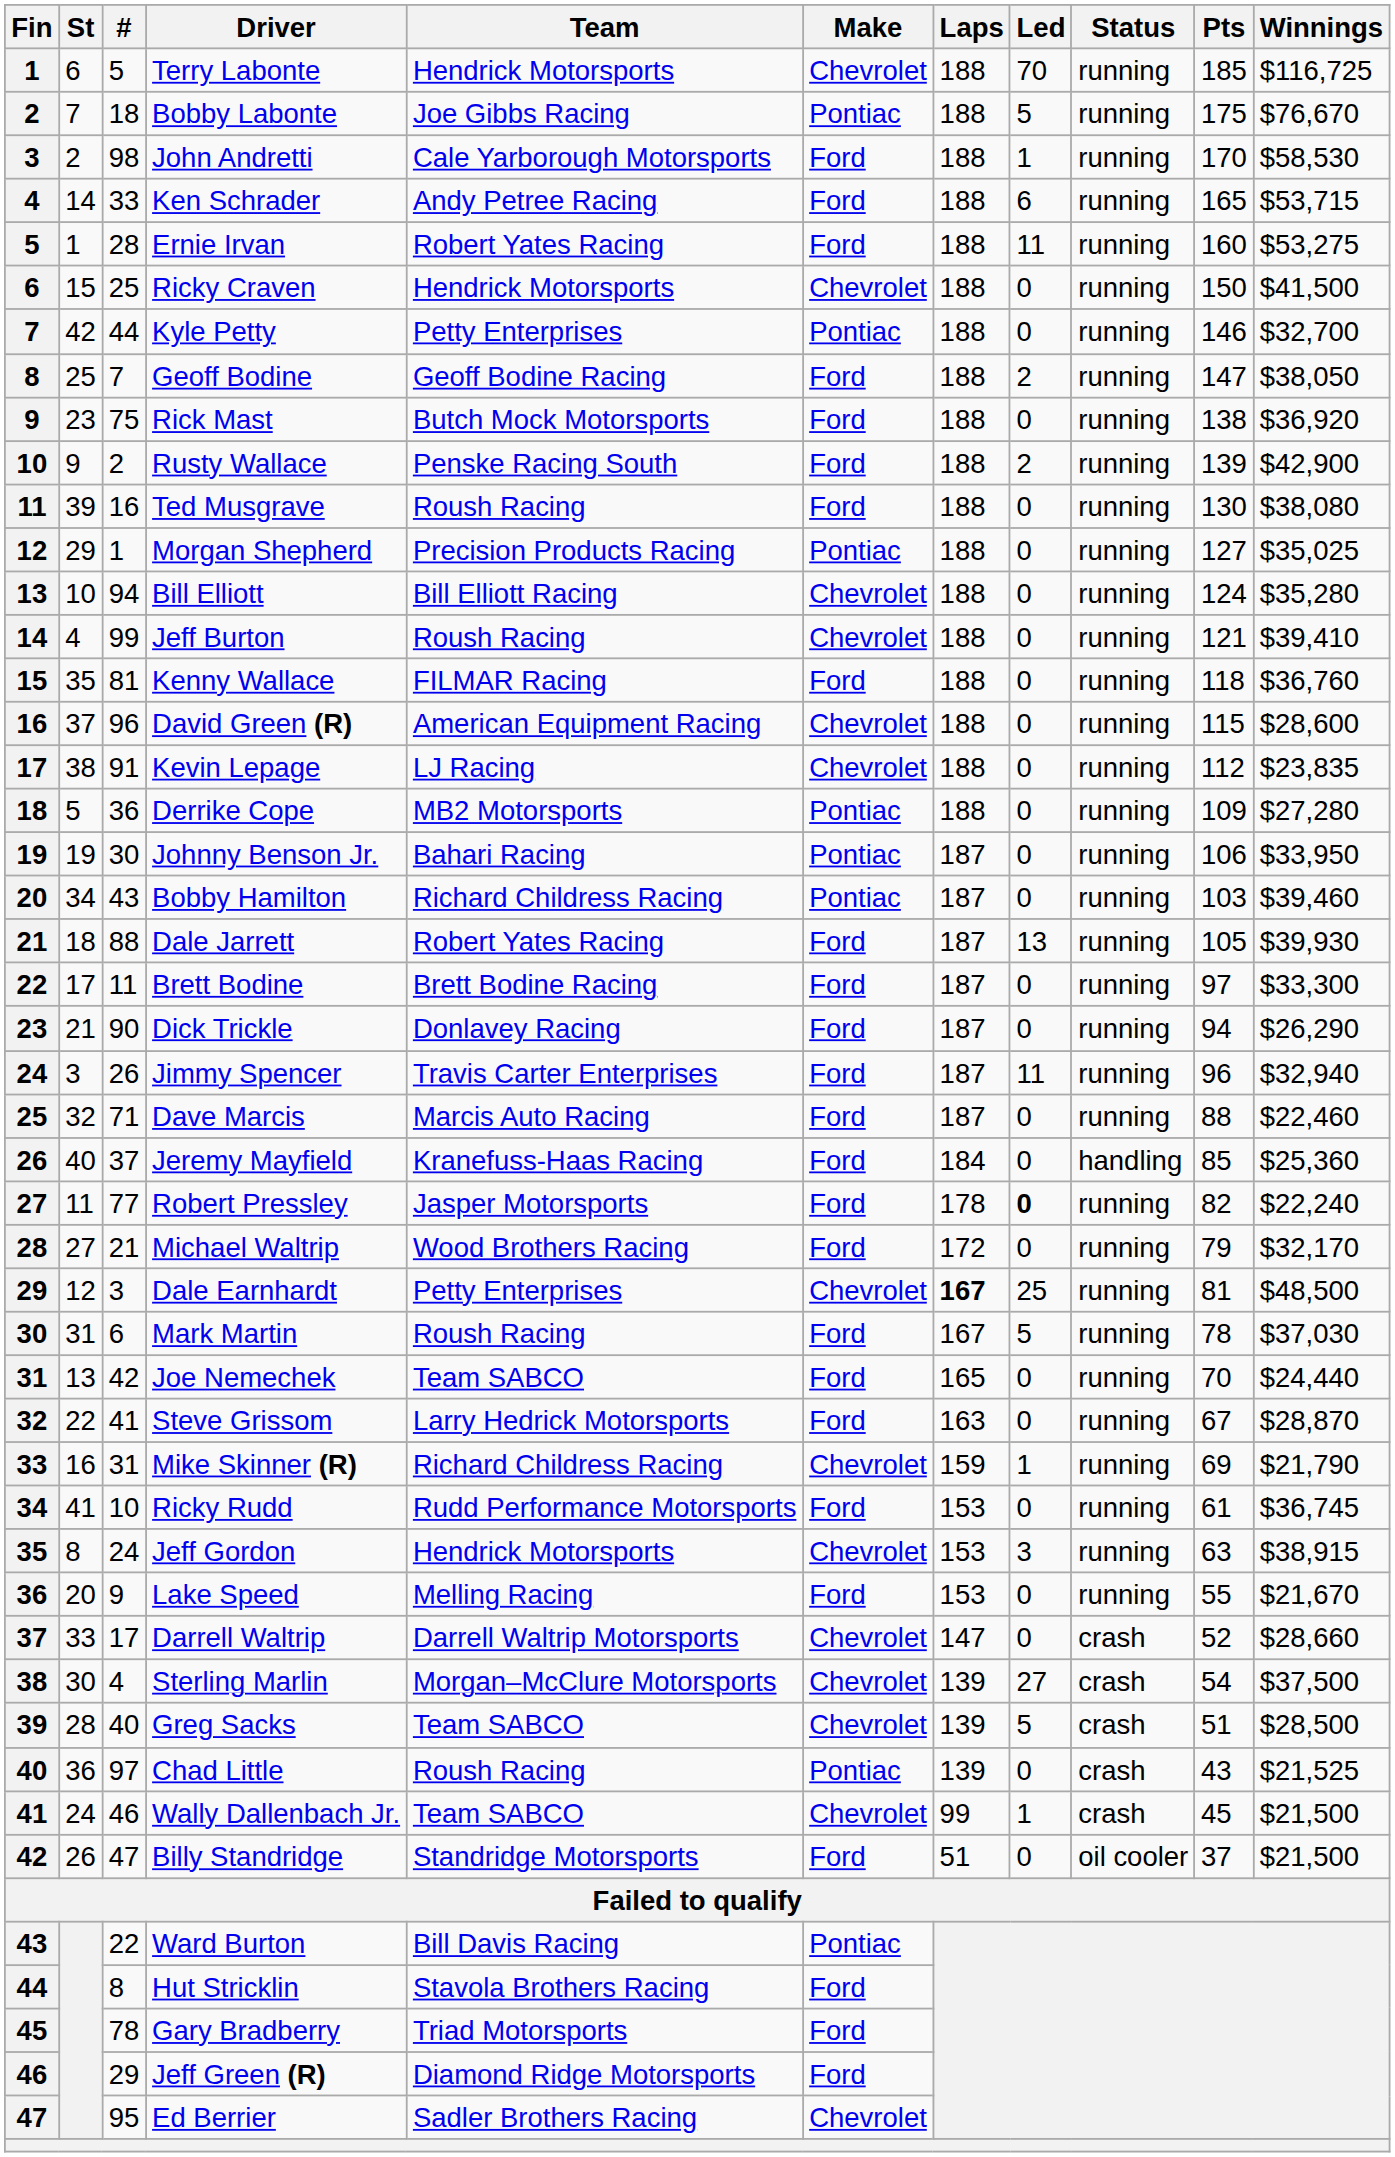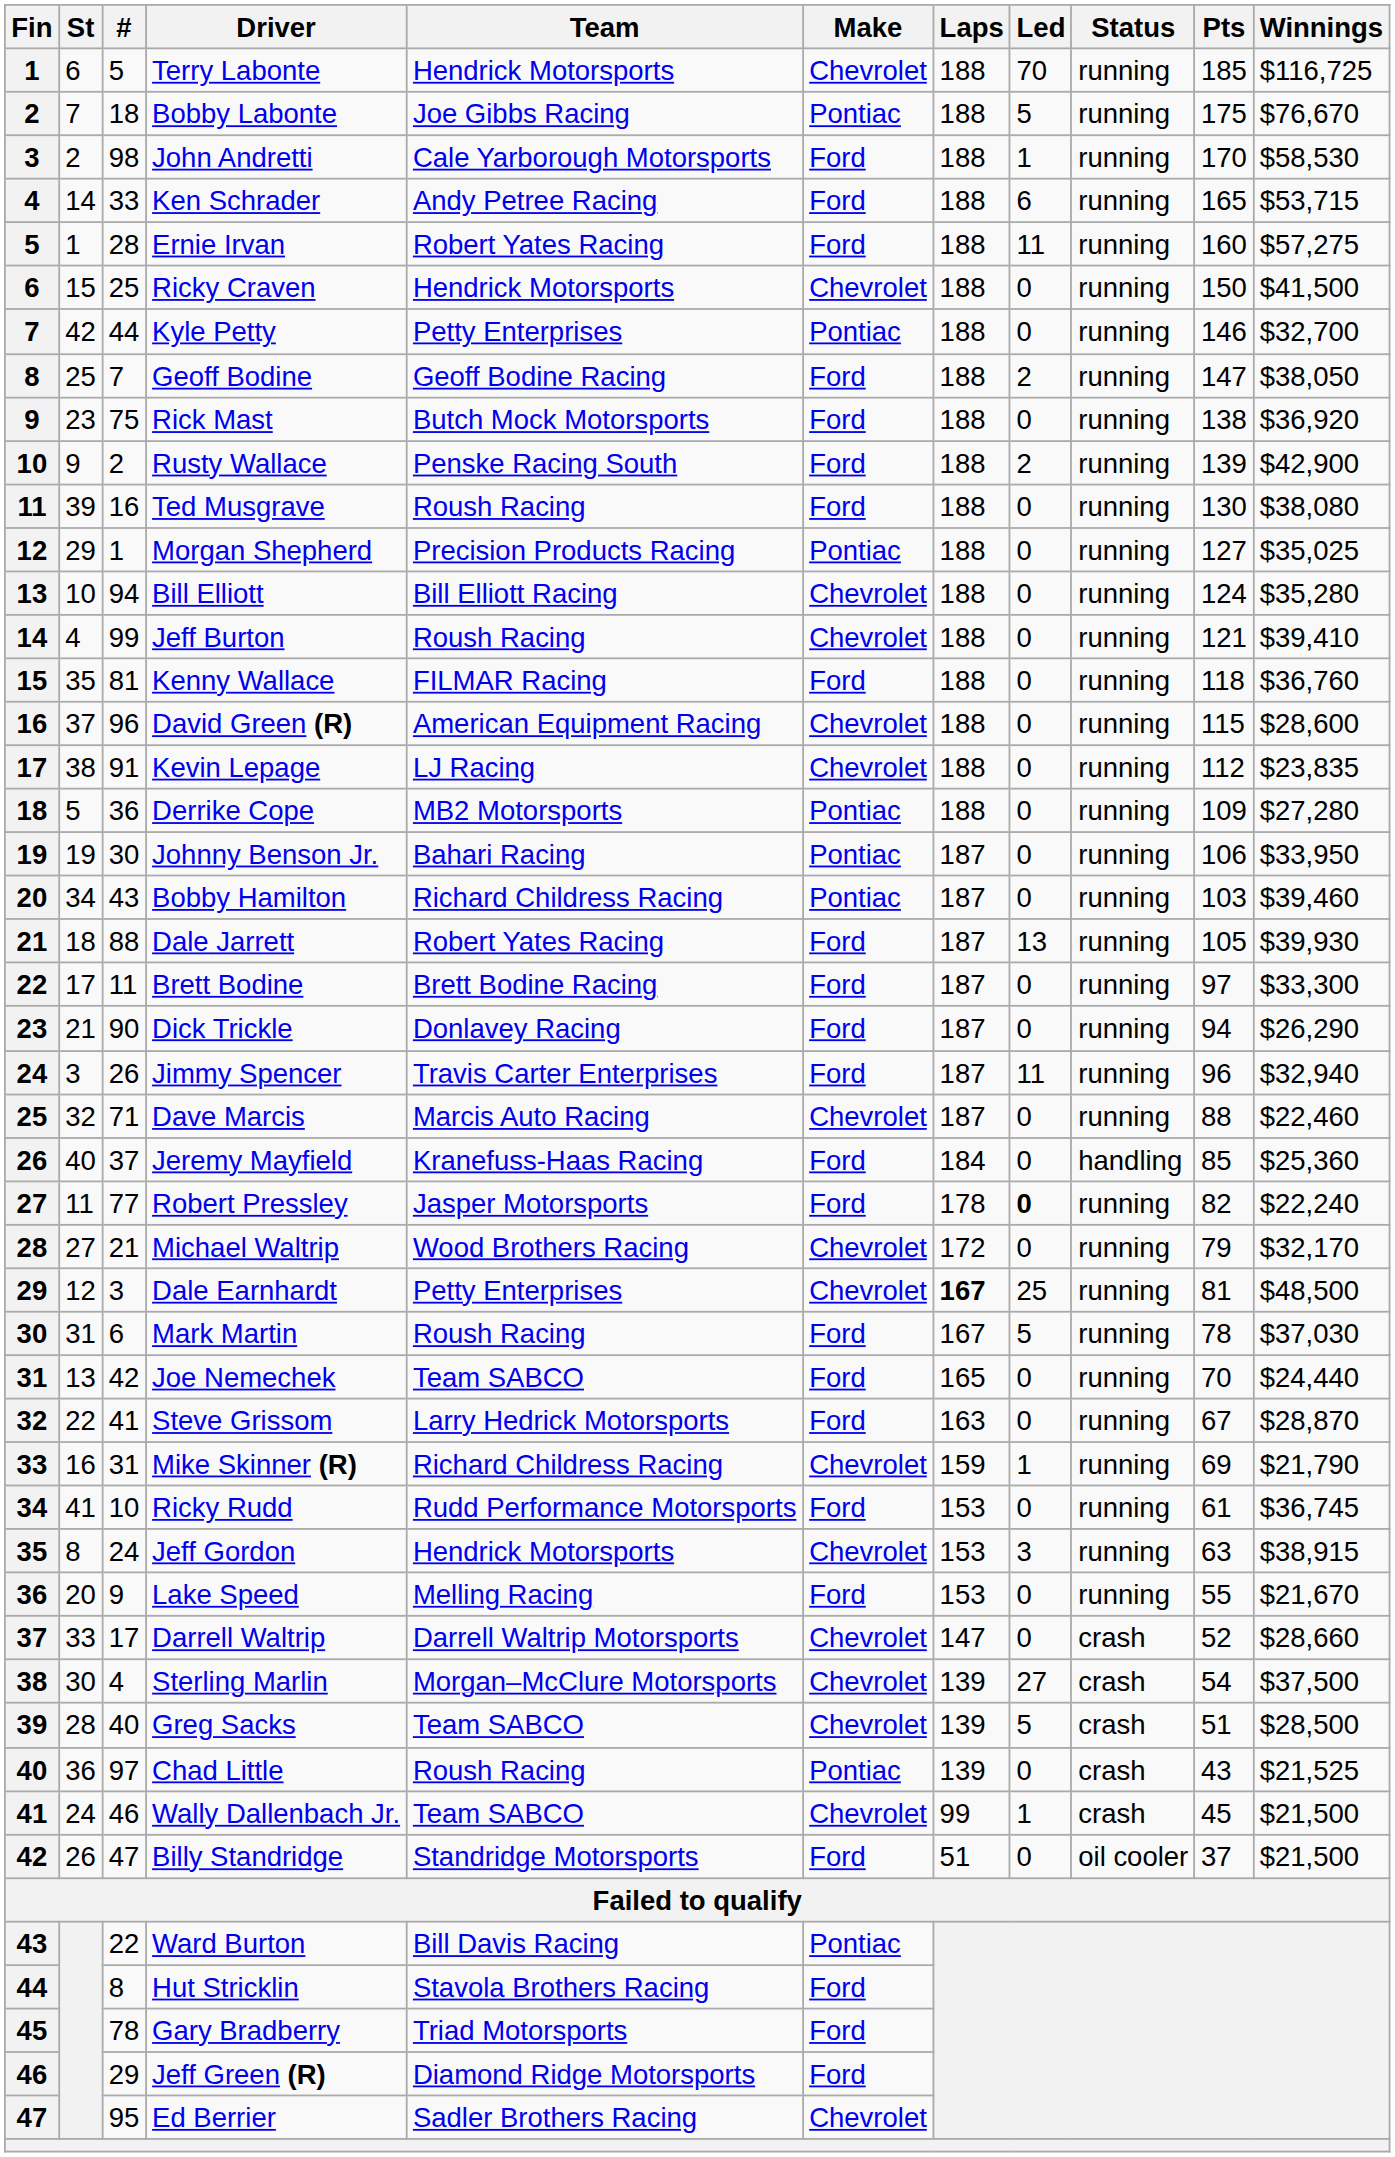 <table class="wikitable" style="font-size:95%">
 <tr>
 <th>Fin</th>
 <th>St</th>
 <th>#</th>
 <th>Driver</th>
 <th>Team</th>
 <th>Make</th>
 <th>Laps</th>
 <th>Led</th>
 <th>Status</th>
 <th>Pts</th>
 <th>Winnings</th>
 </tr>
 <tr>
 <th>1</th>
 <td>6</td>
 <td>5</td>
 <td><a href='#'>Terry Labonte</a></td>
 <td><a href='#'>Hendrick Motorsports</a></td>
 <td><a href='#'>Chevrolet</a></td>
 <td>188</td>
 <td>70</td>
 <td>running</td>
 <td>185</td>
 <td>$116,725</td>
 </tr>
 <tr>
 <th>2</th>
 <td>7</td>
 <td>18</td>
 <td><a href='#'>Bobby Labonte</a></td>
 <td><a href='#'>Joe Gibbs Racing</a></td>
 <td><a href='#'>Pontiac</a></td>
 <td>188</td>
 <td>5</td>
 <td>running</td>
 <td>175</td>
 <td>$76,670</td>
 </tr>
 <tr>
 <th>3</th>
 <td>2</td>
 <td>98</td>
 <td><a href='#'>John Andretti</a></td>
 <td><a href='#'>Cale Yarborough Motorsports</a></td>
 <td><a href='#'>Ford</a></td>
 <td>188</td>
 <td>1</td>
 <td>running</td>
 <td>170</td>
 <td>$58,530</td>
 </tr>
 <tr>
 <th>4</th>
 <td>14</td>
 <td>33</td>
 <td><a href='#'>Ken Schrader</a></td>
 <td><a href='#'>Andy Petree Racing</a></td>
 <td><a href='#'>Ford</a></td>
 <td>188</td>
 <td>6</td>
 <td>running</td>
 <td>165</td>
 <td>$53,715</td>
 </tr>
 <tr>
 <th>5</th>
 <td>1</td>
 <td>28</td>
 <td><a href='#'>Ernie Irvan</a></td>
 <td><a href='#'>Robert Yates Racing</a></td>
 <td><a href='#'>Ford</a></td>
 <td>188</td>
 <td>11</td>
 <td>running</td>
 <td>160</td>
-<td>$53,275</td>
+<td>$57,275</td>
 </tr>
 <tr>
 <th>6</th>
 <td>15</td>
 <td>25</td>
 <td><a href='#'>Ricky Craven</a></td>
 <td><a href='#'>Hendrick Motorsports</a></td>
 <td><a href='#'>Chevrolet</a></td>
 <td>188</td>
 <td>0</td>
 <td>running</td>
 <td>150</td>
 <td>$41,500</td>
 </tr>
 <tr>
 <th>7</th>
 <td>42</td>
 <td>44</td>
 <td><a href='#'>Kyle Petty</a></td>
 <td><a href='#'>Petty Enterprises</a></td>
 <td><a href='#'>Pontiac</a></td>
 <td>188</td>
 <td>0</td>
 <td>running</td>
 <td>146</td>
 <td>$32,700</td>
 </tr>
 <tr>
 <th>8</th>
 <td>25</td>
 <td>7</td>
 <td><a href='#'>Geoff Bodine</a></td>
 <td><a href='#'>Geoff Bodine Racing</a></td>
 <td><a href='#'>Ford</a></td>
 <td>188</td>
 <td>2</td>
 <td>running</td>
 <td>147</td>
 <td>$38,050</td>
 </tr>
 <tr>
 <th>9</th>
 <td>23</td>
 <td>75</td>
 <td><a href='#'>Rick Mast</a></td>
 <td><a href='#'>Butch Mock Motorsports</a></td>
 <td><a href='#'>Ford</a></td>
 <td>188</td>
 <td>0</td>
 <td>running</td>
 <td>138</td>
 <td>$36,920</td>
 </tr>
 <tr>
 <th>10</th>
 <td>9</td>
 <td>2</td>
 <td><a href='#'>Rusty Wallace</a></td>
 <td><a href='#'>Penske Racing South</a></td>
 <td><a href='#'>Ford</a></td>
 <td>188</td>
 <td>2</td>
 <td>running</td>
 <td>139</td>
 <td>$42,900</td>
 </tr>
 <tr>
 <th>11</th>
 <td>39</td>
 <td>16</td>
 <td><a href='#'>Ted Musgrave</a></td>
 <td><a href='#'>Roush Racing</a></td>
 <td><a href='#'>Ford</a></td>
 <td>188</td>
 <td>0</td>
 <td>running</td>
 <td>130</td>
 <td>$38,080</td>
 </tr>
 <tr>
 <th>12</th>
 <td>29</td>
 <td>1</td>
 <td><a href='#'>Morgan Shepherd</a></td>
 <td><a href='#'>Precision Products Racing</a></td>
 <td><a href='#'>Pontiac</a></td>
 <td>188</td>
 <td>0</td>
 <td>running</td>
 <td>127</td>
 <td>$35,025</td>
 </tr>
 <tr>
 <th>13</th>
 <td>10</td>
 <td>94</td>
 <td><a href='#'>Bill Elliott</a></td>
 <td><a href='#'>Bill Elliott Racing</a></td>
 <td><a href='#'>Chevrolet</a></td>
 <td>188</td>
 <td>0</td>
 <td>running</td>
 <td>124</td>
 <td>$35,280</td>
 </tr>
 <tr>
 <th>14</th>
 <td>4</td>
 <td>99</td>
 <td><a href='#'>Jeff Burton</a></td>
 <td><a href='#'>Roush Racing</a></td>
 <td><a href='#'>Chevrolet</a></td>
 <td>188</td>
 <td>0</td>
 <td>running</td>
 <td>121</td>
 <td>$39,410</td>
 </tr>
 <tr>
 <th>15</th>
 <td>35</td>
 <td>81</td>
 <td><a href='#'>Kenny Wallace</a></td>
 <td><a href='#'>FILMAR Racing</a></td>
 <td><a href='#'>Ford</a></td>
 <td>188</td>
 <td>0</td>
 <td>running</td>
 <td>118</td>
 <td>$36,760</td>
 </tr>
 <tr>
 <th>16</th>
 <td>37</td>
 <td>96</td>
 <td><a href='#'>David Green</a> <strong>(R)</strong></td>
 <td><a href='#'>American Equipment Racing</a></td>
 <td><a href='#'>Chevrolet</a></td>
 <td>188</td>
 <td>0</td>
 <td>running</td>
 <td>115</td>
 <td>$28,600</td>
 </tr>
 <tr>
 <th>17</th>
 <td>38</td>
 <td>91</td>
 <td><a href='#'>Kevin Lepage</a></td>
 <td><a href='#'>LJ Racing</a></td>
 <td><a href='#'>Chevrolet</a></td>
 <td>188</td>
 <td>0</td>
 <td>running</td>
 <td>112</td>
 <td>$23,835</td>
 </tr>
 <tr>
 <th>18</th>
 <td>5</td>
 <td>36</td>
 <td><a href='#'>Derrike Cope</a></td>
 <td><a href='#'>MB2 Motorsports</a></td>
 <td><a href='#'>Pontiac</a></td>
 <td>188</td>
 <td>0</td>
 <td>running</td>
 <td>109</td>
 <td>$27,280</td>
 </tr>
 <tr>
 <th>19</th>
 <td>19</td>
 <td>30</td>
 <td><a href='#'>Johnny Benson Jr.</a></td>
 <td><a href='#'>Bahari Racing</a></td>
 <td><a href='#'>Pontiac</a></td>
 <td>187</td>
 <td>0</td>
 <td>running</td>
 <td>106</td>
 <td>$33,950</td>
 </tr>
 <tr>
 <th>20</th>
 <td>34</td>
 <td>43</td>
 <td><a href='#'>Bobby Hamilton</a></td>
 <td><a href='#'>Richard Childress Racing</a></td>
 <td><a href='#'>Pontiac</a></td>
 <td>187</td>
 <td>0</td>
 <td>running</td>
 <td>103</td>
 <td>$39,460</td>
 </tr>
 <tr>
 <th>21</th>
 <td>18</td>
 <td>88</td>
 <td><a href='#'>Dale Jarrett</a></td>
 <td><a href='#'>Robert Yates Racing</a></td>
 <td><a href='#'>Ford</a></td>
 <td>187</td>
 <td>13</td>
 <td>running</td>
 <td>105</td>
 <td>$39,930</td>
 </tr>
 <tr>
 <th>22</th>
 <td>17</td>
 <td>11</td>
 <td><a href='#'>Brett Bodine</a></td>
 <td><a href='#'>Brett Bodine Racing</a></td>
 <td><a href='#'>Ford</a></td>
 <td>187</td>
 <td>0</td>
 <td>running</td>
 <td>97</td>
 <td>$33,300</td>
 </tr>
 <tr>
 <th>23</th>
 <td>21</td>
 <td>90</td>
 <td><a href='#'>Dick Trickle</a></td>
 <td><a href='#'>Donlavey Racing</a></td>
 <td><a href='#'>Ford</a></td>
 <td>187</td>
 <td>0</td>
 <td>running</td>
 <td>94</td>
 <td>$26,290</td>
 </tr>
 <tr>
 <th>24</th>
 <td>3</td>
 <td>26</td>
 <td><a href='#'>Jimmy Spencer</a></td>
 <td><a href='#'>Travis Carter Enterprises</a></td>
 <td><a href='#'>Ford</a></td>
 <td>187</td>
 <td>11</td>
 <td>running</td>
 <td>96</td>
 <td>$32,940</td>
 </tr>
 <tr>
 <th>25</th>
 <td>32</td>
 <td>71</td>
 <td><a href='#'>Dave Marcis</a></td>
 <td><a href='#'>Marcis Auto Racing</a></td>
-<td><a href='#'>Ford</a></td>
+<td><a href='#'>Chevrolet</a></td>
 <td>187</td>
 <td>0</td>
 <td>running</td>
 <td>88</td>
 <td>$22,460</td>
 </tr>
 <tr>
 <th>26</th>
 <td>40</td>
 <td>37</td>
 <td><a href='#'>Jeremy Mayfield</a></td>
 <td><a href='#'>Kranefuss-Haas Racing</a></td>
 <td><a href='#'>Ford</a></td>
 <td>184</td>
 <td>0</td>
 <td>handling</td>
 <td>85</td>
 <td>$25,360</td>
 </tr>
 <tr>
 <th>27</th>
 <td>11</td>
 <td>77</td>
 <td><a href='#'>Robert Pressley</a></td>
 <td><a href='#'>Jasper Motorsports</a></td>
 <td><a href='#'>Ford</a></td>
 <td>178</td>
 <td><strong>0</strong></td>
 <td>running</td>
 <td>82</td>
 <td>$22,240</td>
 </tr>
 <tr>
 <th>28</th>
 <td>27</td>
 <td>21</td>
 <td><a href='#'>Michael Waltrip</a></td>
 <td><a href='#'>Wood Brothers Racing</a></td>
-<td><a href='#'>Ford</a></td>
+<td><a href='#'>Chevrolet</a></td>
 <td>172</td>
 <td>0</td>
 <td>running</td>
 <td>79</td>
 <td>$32,170</td>
 </tr>
 <tr>
 <th>29</th>
 <td>12</td>
 <td>3</td>
 <td><a href='#'>Dale Earnhardt</a></td>
 <td><a href='#'>Petty Enterprises</a></td>
 <td><a href='#'>Chevrolet</a></td>
 <td><strong>167</strong></td>
 <td>25</td>
 <td>running</td>
 <td>81</td>
 <td>$48,500</td>
 </tr>
 <tr>
 <th>30</th>
 <td>31</td>
 <td>6</td>
 <td><a href='#'>Mark Martin</a></td>
 <td><a href='#'>Roush Racing</a></td>
 <td><a href='#'>Ford</a></td>
 <td>167</td>
 <td>5</td>
 <td>running</td>
 <td>78</td>
 <td>$37,030</td>
 </tr>
 <tr>
 <th>31</th>
 <td>13</td>
 <td>42</td>
 <td><a href='#'>Joe Nemechek</a></td>
 <td><a href='#'>Team SABCO</a></td>
 <td><a href='#'>Ford</a></td>
 <td>165</td>
 <td>0</td>
 <td>running</td>
 <td>70</td>
 <td>$24,440</td>
 </tr>
 <tr>
 <th>32</th>
 <td>22</td>
 <td>41</td>
 <td><a href='#'>Steve Grissom</a></td>
 <td><a href='#'>Larry Hedrick Motorsports</a></td>
 <td><a href='#'>Ford</a></td>
 <td>163</td>
 <td>0</td>
 <td>running</td>
 <td>67</td>
 <td>$28,870</td>
 </tr>
 <tr>
 <th>33</th>
 <td>16</td>
 <td>31</td>
 <td><a href='#'>Mike Skinner</a> <strong>(R)</strong></td>
 <td><a href='#'>Richard Childress Racing</a></td>
 <td><a href='#'>Chevrolet</a></td>
 <td>159</td>
 <td>1</td>
 <td>running</td>
 <td>69</td>
 <td>$21,790</td>
 </tr>
 <tr>
 <th>34</th>
 <td>41</td>
 <td>10</td>
 <td><a href='#'>Ricky Rudd</a></td>
 <td><a href='#'>Rudd Performance Motorsports</a></td>
 <td><a href='#'>Ford</a></td>
 <td>153</td>
 <td>0</td>
 <td>running</td>
 <td>61</td>
 <td>$36,745</td>
 </tr>
 <tr>
 <th>35</th>
 <td>8</td>
 <td>24</td>
 <td><a href='#'>Jeff Gordon</a></td>
 <td><a href='#'>Hendrick Motorsports</a></td>
 <td><a href='#'>Chevrolet</a></td>
 <td>153</td>
 <td>3</td>
 <td>running</td>
 <td>63</td>
 <td>$38,915</td>
 </tr>
 <tr>
 <th>36</th>
 <td>20</td>
 <td>9</td>
 <td><a href='#'>Lake Speed</a></td>
 <td><a href='#'>Melling Racing</a></td>
 <td><a href='#'>Ford</a></td>
 <td>153</td>
 <td>0</td>
 <td>running</td>
 <td>55</td>
 <td>$21,670</td>
 </tr>
 <tr>
 <th>37</th>
 <td>33</td>
 <td>17</td>
 <td><a href='#'>Darrell Waltrip</a></td>
 <td><a href='#'>Darrell Waltrip Motorsports</a></td>
 <td><a href='#'>Chevrolet</a></td>
 <td>147</td>
 <td>0</td>
 <td>crash</td>
 <td>52</td>
 <td>$28,660</td>
 </tr>
 <tr>
 <th>38</th>
 <td>30</td>
 <td>4</td>
 <td><a href='#'>Sterling Marlin</a></td>
 <td><a href='#'>Morgan–McClure Motorsports</a></td>
 <td><a href='#'>Chevrolet</a></td>
 <td>139</td>
 <td>27</td>
 <td>crash</td>
 <td>54</td>
 <td>$37,500</td>
 </tr>
 <tr>
 <th>39</th>
 <td>28</td>
 <td>40</td>
 <td><a href='#'>Greg Sacks</a></td>
 <td><a href='#'>Team SABCO</a></td>
 <td><a href='#'>Chevrolet</a></td>
 <td>139</td>
 <td>5</td>
 <td>crash</td>
 <td>51</td>
 <td>$28,500</td>
 </tr>
 <tr>
 <th>40</th>
 <td>36</td>
 <td>97</td>
 <td><a href='#'>Chad Little</a></td>
 <td><a href='#'>Roush Racing</a></td>
 <td><a href='#'>Pontiac</a></td>
 <td>139</td>
 <td>0</td>
 <td>crash</td>
 <td>43</td>
 <td>$21,525</td>
 </tr>
 <tr>
 <th>41</th>
 <td>24</td>
 <td>46</td>
 <td><a href='#'>Wally Dallenbach Jr.</a></td>
 <td><a href='#'>Team SABCO</a></td>
 <td><a href='#'>Chevrolet</a></td>
 <td>99</td>
 <td>1</td>
 <td>crash</td>
 <td>45</td>
 <td>$21,500</td>
 </tr>
 <tr>
 <th>42</th>
 <td>26</td>
 <td>47</td>
 <td><a href='#'>Billy Standridge</a></td>
 <td><a href='#'>Standridge Motorsports</a></td>
 <td><a href='#'>Ford</a></td>
 <td>51</td>
 <td>0</td>
 <td>oil cooler</td>
 <td>37</td>
 <td>$21,500</td>
 </tr>
 <tr>
 <th colspan="11">Failed to qualify</th>
 </tr>
 <tr>
 <th>43</th>
 <th rowspan="5"></th>
 <td>22</td>
 <td><a href='#'>Ward Burton</a></td>
 <td><a href='#'>Bill Davis Racing</a></td>
 <td><a href='#'>Pontiac</a></td>
 <th colspan="5" rowspan="5"></th>
 </tr>
 <tr>
 <th>44</th>
 <td>8</td>
 <td><a href='#'>Hut Stricklin</a></td>
 <td><a href='#'>Stavola Brothers Racing</a></td>
 <td><a href='#'>Ford</a></td>
 </tr>
 <tr>
 <th>45</th>
 <td>78</td>
 <td><a href='#'>Gary Bradberry</a></td>
 <td><a href='#'>Triad Motorsports</a></td>
 <td><a href='#'>Ford</a></td>
 </tr>
 <tr>
 <th>46</th>
 <td>29</td>
 <td><a href='#'>Jeff Green</a> <strong>(R)</strong></td>
 <td><a href='#'>Diamond Ridge Motorsports</a></td>
 <td><a href='#'>Ford</a></td>
 </tr>
 <tr>
 <th>47</th>
 <td>95</td>
 <td><a href='#'>Ed Berrier</a></td>
 <td><a href='#'>Sadler Brothers Racing</a></td>
 <td><a href='#'>Chevrolet</a></td>
 </tr>
 <tr>
 <th colspan="11"></th>
 </tr>
 </table>
